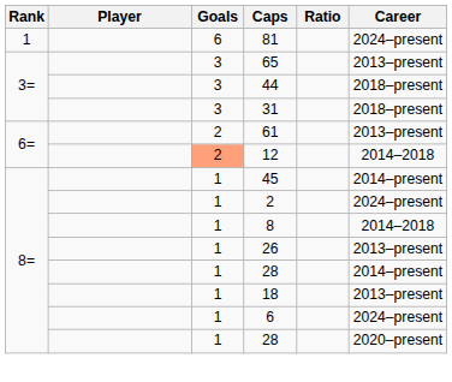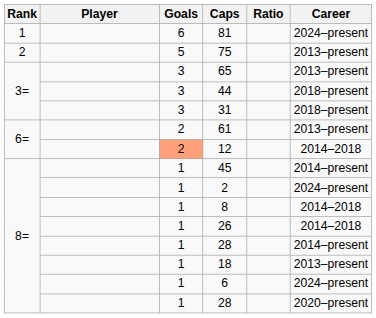 <table class="wikitable sortable" style="text-align:center;">
 <tr>
 <th width=30px>Rank</th>
 <th width=150px>Player</th>
 <th width=50px>Goals</th>
 <th width=50px>Caps</th>
 <th width=50px>Ratio</th>
 <th width=100px>Career</th>
 </tr>
 <tr>
 <td>1</td>
 <td align=left><strong></strong></td>
 <td>6</td>
 <td>81</td>
 <td></td>
 <td>2024–present</td>
+</tr>
+<tr>
+<td>2</td>
+<td align=left><strong></strong></td>
+<td>5</td>
+<td>75</td>
+<td></td>
+<td>2013–present</td>
 </tr>
 <tr>
 <td rowspan=3>3=</td>
 <td align=left><strong></strong></td>
 <td>3</td>
 <td>65</td>
 <td></td>
 <td>2013–present</td>
 </tr>
 <tr>
 <td align=left><strong></strong></td>
 <td>3</td>
 <td>44</td>
 <td></td>
 <td>2018–present</td>
 </tr>
 <tr>
 <td align=left><strong></strong></td>
 <td>3</td>
 <td>31</td>
 <td></td>
 <td>2018–present</td>
 </tr>
 <tr>
 <td rowspan=2>6=</td>
 <td align=left><strong></strong></td>
 <td>2</td>
 <td>61</td>
 <td></td>
 <td>2013–present</td>
 </tr>
 <tr>
 <td align=left></td>
 <td style="background: lightsalmon;">2</td>
 <td>12</td>
 <td></td>
 <td>2014–2018</td>
 </tr>
 <tr>
 <td rowspan=8>8=</td>
 <td align=left><strong></strong></td>
 <td>1</td>
 <td>45</td>
 <td></td>
 <td>2014–present</td>
 </tr>
 <tr>
 <td align=left><strong></strong></td>
 <td>1</td>
 <td>2</td>
 <td></td>
 <td>2024–present</td>
 </tr>
 <tr>
 <td align=left></td>
 <td>1</td>
 <td>8</td>
 <td></td>
 <td>2014–2018</td>
 </tr>
 <tr>
 <td align=left><strong></strong></td>
 <td>1</td>
 <td>26</td>
 <td></td>
-<td>2013–present</td>
+<td>2014–2018</td>
 </tr>
 <tr>
 <td align=left><strong></strong></td>
 <td>1</td>
 <td>28</td>
 <td></td>
 <td>2014–present</td>
 </tr>
 <tr>
 <td align=left><strong></strong></td>
 <td>1</td>
 <td>18</td>
 <td></td>
 <td>2013–present</td>
 </tr>
 <tr>
 <td align=left><strong></strong></td>
 <td>1</td>
 <td>6</td>
 <td></td>
 <td>2024–present</td>
 </tr>
 <tr>
 <td align=left><strong></strong></td>
 <td>1</td>
 <td>28</td>
 <td></td>
 <td>2020–present</td>
 </tr>
 </table>
